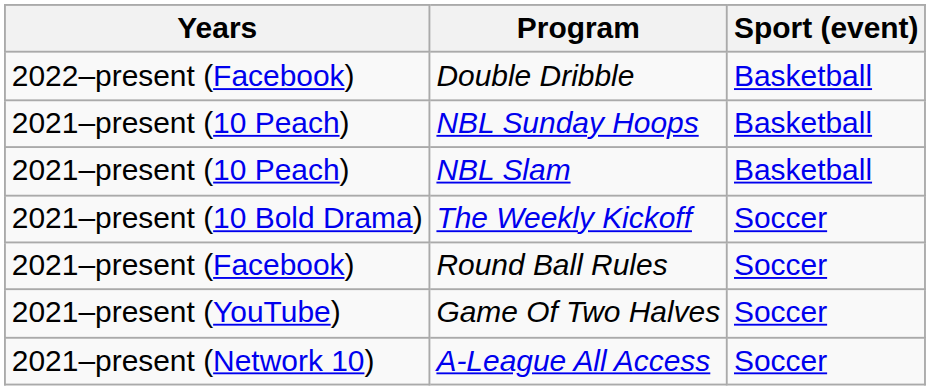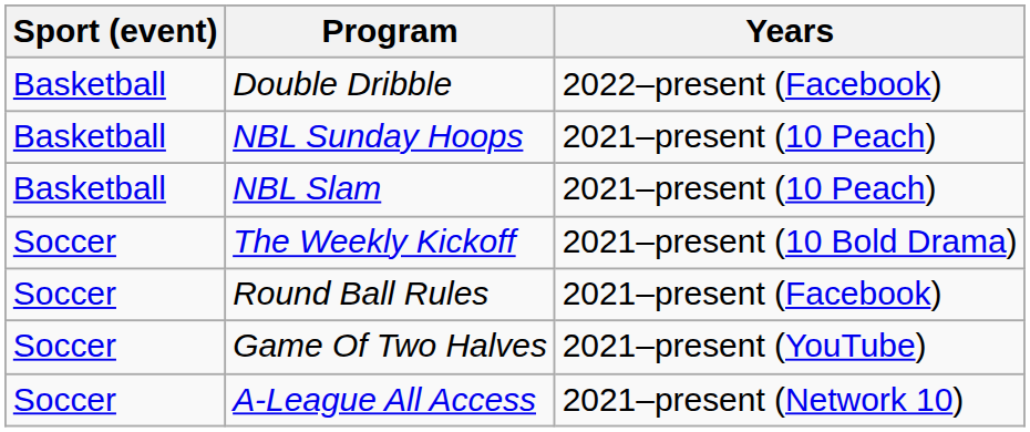 <table class="wikitable">
 <tr>
+<th>Sport (event)</th>
+<th>Program</th>
 <th>Years</th>
-<th>Program</th>
-<th>Sport (event)</th>
 </tr>
 <tr>
+<td><a href='#'>Basketball</a></td>
+<td><em>Double Dribble</em></td>
 <td>2022–present (<a href='#'>Facebook</a>)</td>
-<td><em>Double Dribble</em></td>
-<td><a href='#'>Basketball</a></td>
 </tr>
 <tr>
+<td><a href='#'>Basketball</a></td>
+<td><em><a href='#'>NBL Sunday Hoops</a></em></td>
 <td>2021–present (<a href='#'>10 Peach</a>)</td>
-<td><em><a href='#'>NBL Sunday Hoops</a></em></td>
-<td><a href='#'>Basketball</a></td>
 </tr>
 <tr>
+<td><a href='#'>Basketball</a></td>
+<td><em><a href='#'>NBL Slam</a></em></td>
 <td>2021–present (<a href='#'>10 Peach</a>)</td>
-<td><em><a href='#'>NBL Slam</a></em></td>
-<td><a href='#'>Basketball</a></td>
 </tr>
 <tr>
+<td><a href='#'>Soccer</a></td>
+<td><em><a href='#'>The Weekly Kickoff</a></em></td>
 <td>2021–present (<a href='#'>10 Bold Drama</a>)</td>
-<td><em><a href='#'>The Weekly Kickoff</a></em></td>
-<td><a href='#'>Soccer</a></td>
 </tr>
 <tr>
+<td><a href='#'>Soccer</a></td>
+<td><em>Round Ball Rules</em></td>
 <td>2021–present (<a href='#'>Facebook</a>)</td>
-<td><em>Round Ball Rules</em></td>
-<td><a href='#'>Soccer</a></td>
 </tr>
 <tr>
+<td><a href='#'>Soccer</a></td>
+<td><em>Game Of Two Halves</em></td>
 <td>2021–present (<a href='#'>YouTube</a>)</td>
-<td><em>Game Of Two Halves</em></td>
-<td><a href='#'>Soccer</a></td>
 </tr>
 <tr>
+<td><a href='#'>Soccer</a></td>
+<td><em><a href='#'>A-League All Access</a></em></td>
 <td>2021–present (<a href='#'>Network 10</a>)</td>
-<td><em><a href='#'>A-League All Access</a></em></td>
-<td><a href='#'>Soccer</a></td>
 </tr>
 </table>
